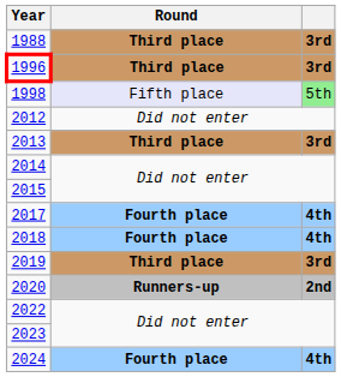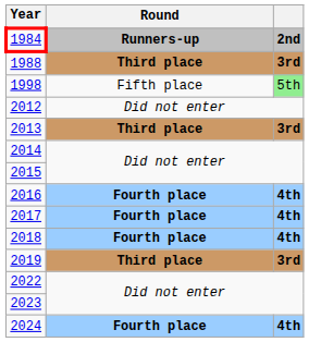 <table class="wikitable" style="text-align: center; font-size:90%">
 <tr>
 <th>Year</th>
 <th style="width:200px">Round</th>
 <th></th>
 </tr>
 <tr>
+<td style="border: 3px solid red"><a href='#'>1984</a></td>
+<td bgcolor=Silver><strong>Runners-up</strong></td>
+<td bgcolor=Silver><strong>2nd</strong></td>
+</tr>
+<tr>
 <td><a href='#'>1988</a></td>
 <td bgcolor="cc9966"><strong>Third place</strong></td>
 <td bgcolor="cc9966"><strong>3rd</strong></td>
 </tr>
 <tr>
-<td style="border: 3px solid red"><a href='#'>1996</a></td>
-<td bgcolor="cc9966"><strong>Third place</strong></td>
-<td bgcolor="cc9966"><strong>3rd</strong></td>
-</tr>
-<tr>
 <td><a href='#'>1998</a></td>
-<td style="background: lavender;">Fifth place</td>
+<td>Fifth place</td>
 <td style="background: lightgreen;">5th</td>
 </tr>
 <tr>
 <td><a href='#'>2012</a></td>
 <td colspan="2"><em>Did not enter</em></td>
 </tr>
 <tr>
 <td><a href='#'>2013</a></td>
 <td bgcolor="cc9966"><strong>Third place</strong></td>
 <td bgcolor="cc9966"><strong>3rd</strong></td>
 </tr>
 <tr>
 <td><a href='#'>2014</a></td>
 <td colspan="2" rowspan="2"><em>Did not enter</em></td>
 </tr>
 <tr>
 <td><a href='#'>2015</a></td>
 </tr>
 <tr>
+<td><a href='#'>2016</a></td>
+<td bgcolor="9acdff"><strong>Fourth place</strong></td>
+<td bgcolor="9acdff"><strong>4th</strong></td>
+</tr>
+<tr>
 <td><a href='#'>2017</a></td>
 <td bgcolor="9acdff"><strong>Fourth place</strong></td>
 <td bgcolor="9acdff"><strong>4th</strong></td>
 </tr>
 <tr>
 <td><a href='#'>2018</a></td>
 <td bgcolor="9acdff"><strong>Fourth place</strong></td>
 <td bgcolor="9acdff"><strong>4th</strong></td>
 </tr>
 <tr>
 <td><a href='#'>2019</a></td>
 <td bgcolor="cc9966"><strong>Third place</strong></td>
 <td bgcolor="cc9966"><strong>3rd</strong></td>
 </tr>
 <tr>
-<td><a href='#'>2020</a></td>
-<td bgcolor=Silver><strong>Runners-up</strong></td>
-<td bgcolor=Silver><strong>2nd</strong></td>
-</tr>
-<tr>
 <td><a href='#'>2022</a></td>
 <td colspan="2" rowspan="2"><em>Did not enter</em></td>
 </tr>
 <tr>
 <td><a href='#'>2023</a></td>
 </tr>
 <tr>
 <td><a href='#'>2024</a></td>
 <td bgcolor="9acdff"><strong>Fourth place</strong></td>
 <td bgcolor="9acdff"><strong>4th</strong></td>
 </tr>
 </table>
